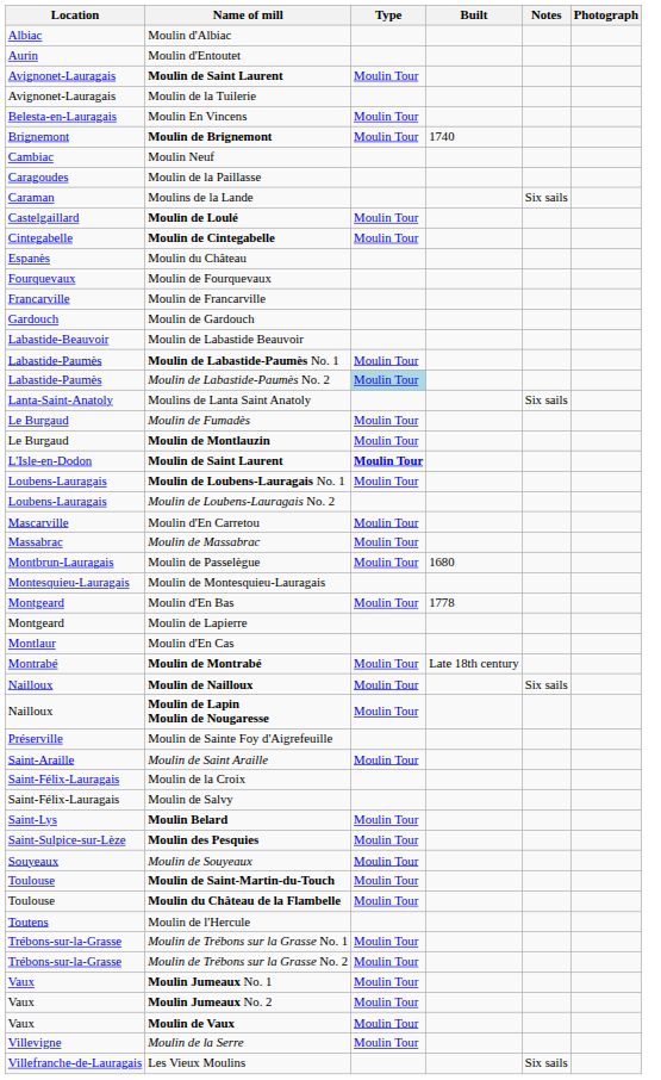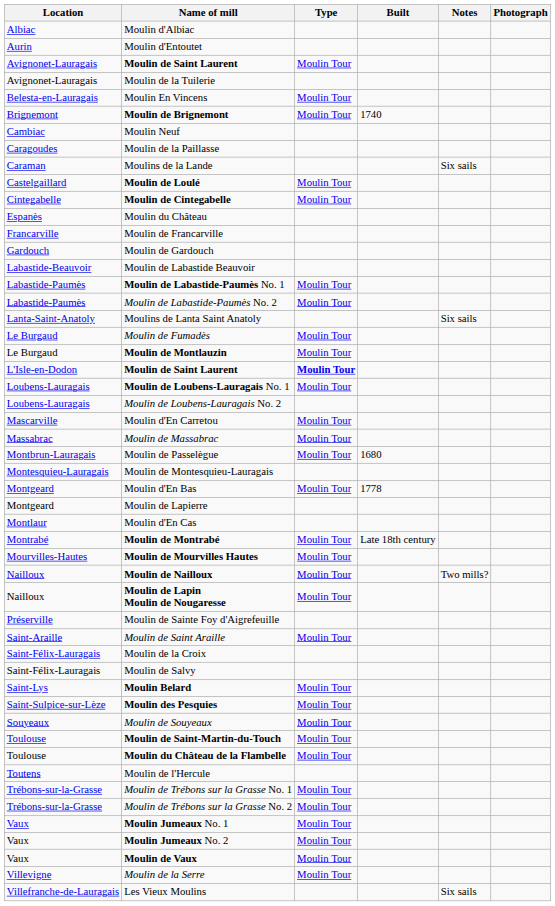 <table class="wikitable">
 <tr>
 <th>Location</th>
 <th>Name of mill</th>
 <th>Type</th>
 <th>Built</th>
 <th>Notes</th>
 <th>Photograph</th>
 </tr>
 <tr>
 <td><a href='#'>Albiac</a></td>
 <td>Moulin d'Albiac</td>
 <td></td>
 <td></td>
 <td></td>
 <td></td>
 </tr>
 <tr>
 <td><a href='#'>Aurin</a></td>
 <td>Moulin d'Entoutet</td>
 <td></td>
 <td></td>
 <td></td>
 <td></td>
 </tr>
 <tr>
 <td><a href='#'>Avignonet-Lauragais</a></td>
 <td><strong>Moulin de Saint Laurent</strong></td>
 <td><a href='#'>Moulin Tour</a></td>
 <td></td>
 <td> </td>
 <td></td>
 </tr>
 <tr>
 <td>Avignonet-Lauragais</td>
 <td>Moulin de la Tuilerie</td>
 <td></td>
 <td></td>
 <td></td>
 <td></td>
 </tr>
 <tr>
 <td><a href='#'>Belesta-en-Lauragais</a></td>
 <td>Moulin En Vincens</td>
 <td><a href='#'>Moulin Tour</a></td>
 <td></td>
 <td> </td>
 <td></td>
 </tr>
 <tr>
 <td><a href='#'>Brignemont</a></td>
 <td><strong>Moulin de Brignemont</strong></td>
 <td><a href='#'>Moulin Tour</a></td>
 <td>1740</td>
 <td> </td>
 <td></td>
 </tr>
 <tr>
 <td><a href='#'>Cambiac</a></td>
 <td>Moulin Neuf</td>
 <td></td>
 <td></td>
 <td></td>
 <td></td>
 </tr>
 <tr>
 <td><a href='#'>Caragoudes</a></td>
 <td>Moulin de la Paillasse</td>
 <td></td>
 <td></td>
 <td></td>
 <td></td>
 </tr>
 <tr>
 <td><a href='#'>Caraman</a></td>
 <td>Moulins de la Lande</td>
 <td></td>
 <td></td>
 <td>Six sails<br> </td>
 <td></td>
 </tr>
 <tr>
 <td><a href='#'>Castelgaillard</a></td>
 <td><strong>Moulin de Loulé</strong></td>
 <td><a href='#'>Moulin Tour</a></td>
 <td></td>
 <td> </td>
 <td></td>
 </tr>
 <tr>
 <td><a href='#'>Cintegabelle</a></td>
 <td><strong>Moulin de Cintegabelle</strong></td>
 <td><a href='#'>Moulin Tour</a></td>
 <td></td>
 <td> </td>
 <td></td>
 </tr>
 <tr>
 <td><a href='#'>Espanès</a></td>
 <td>Moulin du Château</td>
 <td></td>
 <td></td>
 <td></td>
 <td></td>
 </tr>
 <tr>
-<td><a href='#'>Fourquevaux</a></td>
-<td>Moulin de Fourquevaux</td>
-<td></td>
-<td></td>
-<td></td>
-<td></td>
-</tr>
-<tr>
 <td><a href='#'>Francarville</a></td>
 <td>Moulin de Francarville</td>
 <td></td>
 <td></td>
 <td></td>
 <td></td>
 </tr>
 <tr>
 <td><a href='#'>Gardouch</a></td>
 <td>Moulin de Gardouch</td>
 <td></td>
 <td></td>
 <td></td>
 <td></td>
 </tr>
 <tr>
 <td><a href='#'>Labastide-Beauvoir</a></td>
 <td>Moulin de Labastide Beauvoir</td>
 <td></td>
 <td></td>
 <td></td>
 <td></td>
 </tr>
 <tr>
 <td><a href='#'>Labastide-Paumès</a></td>
 <td><strong>Moulin de Labastide-Paumès</strong> No. 1</td>
 <td><a href='#'>Moulin Tour</a></td>
 <td></td>
 <td> </td>
 <td></td>
 </tr>
 <tr>
 <td><a href='#'>Labastide-Paumès</a></td>
 <td><em>Moulin de Labastide-Paumès</em> No. 2</td>
-<td style="background: lightblue;"><a href='#'>Moulin Tour</a></td>
+<td><a href='#'>Moulin Tour</a></td>
 <td></td>
 <td> </td>
 <td></td>
 </tr>
 <tr>
 <td><a href='#'>Lanta-Saint-Anatoly</a></td>
 <td>Moulins de Lanta Saint Anatoly</td>
 <td></td>
 <td></td>
 <td>Six sails<br> </td>
 <td></td>
 </tr>
 <tr>
 <td><a href='#'>Le Burgaud</a></td>
 <td><em>Moulin de Fumadès</em></td>
 <td><a href='#'>Moulin Tour</a></td>
 <td></td>
 <td> </td>
 <td></td>
 </tr>
 <tr>
 <td>Le Burgaud</td>
 <td><strong>Moulin de Montlauzin</strong></td>
 <td><a href='#'>Moulin Tour</a></td>
 <td></td>
 <td> </td>
 <td></td>
 </tr>
 <tr>
 <td><a href='#'>L'Isle-en-Dodon</a></td>
 <td><strong>Moulin de Saint Laurent</strong></td>
 <td><strong><a href='#'>Moulin Tour</a></strong></td>
 <td></td>
 <td> </td>
 <td></td>
 </tr>
 <tr>
 <td><a href='#'>Loubens-Lauragais</a></td>
 <td><strong>Moulin de Loubens-Lauragais</strong> No. 1</td>
 <td><a href='#'>Moulin Tour</a></td>
 <td></td>
 <td></td>
 <td></td>
 </tr>
 <tr>
 <td><a href='#'>Loubens-Lauragais</a></td>
 <td><em>Moulin de Loubens-Lauragais</em> No. 2</td>
 <td></td>
 <td></td>
 <td></td>
 <td></td>
 </tr>
 <tr>
 <td><a href='#'>Mascarville</a></td>
 <td>Moulin d'En Carretou</td>
 <td><a href='#'>Moulin Tour</a></td>
 <td></td>
 <td></td>
 <td></td>
 </tr>
 <tr>
 <td><a href='#'>Massabrac</a></td>
 <td><em>Moulin de Massabrac</em></td>
 <td><a href='#'>Moulin Tour</a></td>
 <td></td>
 <td> </td>
 <td></td>
 </tr>
 <tr>
 <td><a href='#'>Montbrun-Lauragais</a></td>
 <td>Moulin de Passelègue</td>
 <td><a href='#'>Moulin Tour</a></td>
 <td>1680</td>
 <td> </td>
 <td></td>
 </tr>
 <tr>
 <td><a href='#'>Montesquieu-Lauragais</a></td>
 <td>Moulin de Montesquieu-Lauragais</td>
 <td></td>
 <td></td>
 <td></td>
 <td></td>
 </tr>
 <tr>
 <td><a href='#'>Montgeard</a></td>
 <td>Moulin d'En Bas</td>
 <td><a href='#'>Moulin Tour</a></td>
 <td>1778</td>
 <td> </td>
 <td></td>
 </tr>
 <tr>
 <td>Montgeard</td>
 <td>Moulin de Lapierre</td>
 <td></td>
 <td></td>
 <td></td>
 <td></td>
 </tr>
 <tr>
 <td><a href='#'>Montlaur</a></td>
 <td>Moulin d'En Cas</td>
 <td></td>
 <td></td>
 <td></td>
 <td></td>
 </tr>
 <tr>
 <td><a href='#'>Montrabé</a></td>
 <td><strong>Moulin de Montrabé</strong></td>
 <td><a href='#'>Moulin Tour</a></td>
 <td>Late 18th century</td>
 <td> </td>
 <td></td>
 </tr>
 <tr>
+<td><a href='#'>Mourvilles-Hautes</a></td>
+<td><strong>Moulin de Mourvilles Hautes</strong></td>
+<td><a href='#'>Moulin Tour</a></td>
+<td></td>
+<td> </td>
+<td></td>
+</tr>
+<tr>
 <td><a href='#'>Nailloux</a></td>
 <td><strong>Moulin de Nailloux</strong></td>
 <td><a href='#'>Moulin Tour</a></td>
 <td></td>
-<td>Six sails<br> </td>
+<td>Two mills?</td>
 <td></td>
 </tr>
 <tr>
 <td>Nailloux</td>
 <td><strong>Moulin de Lapin<br>Moulin de Nougaresse</strong></td>
 <td><a href='#'>Moulin Tour</a></td>
 <td></td>
 <td> </td>
 <td></td>
 </tr>
 <tr>
 <td><a href='#'>Préserville</a></td>
 <td>Moulin de Sainte Foy d'Aigrefeuille</td>
 <td></td>
 <td></td>
 <td></td>
 <td></td>
 </tr>
 <tr>
 <td><a href='#'>Saint-Araille</a></td>
 <td><em>Moulin de Saint Araille</em></td>
 <td><a href='#'>Moulin Tour</a></td>
 <td></td>
 <td> </td>
 <td></td>
 </tr>
 <tr>
 <td><a href='#'>Saint-Félix-Lauragais</a></td>
 <td>Moulin de la Croix</td>
 <td></td>
 <td></td>
 <td></td>
 <td></td>
 </tr>
 <tr>
 <td>Saint-Félix-Lauragais</td>
 <td>Moulin de Salvy</td>
 <td></td>
 <td></td>
 <td></td>
 <td></td>
 </tr>
 <tr>
 <td><a href='#'>Saint-Lys</a></td>
 <td><strong>Moulin Belard</strong></td>
 <td><a href='#'>Moulin Tour</a></td>
 <td></td>
 <td> </td>
 <td></td>
 </tr>
 <tr>
 <td><a href='#'>Saint-Sulpice-sur-Lèze</a></td>
 <td><strong>Moulin des Pesquies</strong></td>
 <td><a href='#'>Moulin Tour</a></td>
 <td></td>
 <td> </td>
 <td></td>
 </tr>
 <tr>
 <td><a href='#'>Souyeaux</a></td>
 <td><em>Moulin de Souyeaux</em></td>
 <td><a href='#'>Moulin Tour</a></td>
 <td></td>
 <td> </td>
 <td></td>
 </tr>
 <tr>
 <td><a href='#'>Toulouse</a></td>
 <td><strong>Moulin de Saint-Martin-du-Touch</strong></td>
 <td><a href='#'>Moulin Tour</a></td>
 <td></td>
 <td></td>
 <td></td>
 </tr>
 <tr>
 <td>Toulouse</td>
 <td><strong>Moulin du Château de la Flambelle</strong></td>
 <td><a href='#'>Moulin Tour</a></td>
 <td></td>
 <td></td>
 <td></td>
 </tr>
 <tr>
 <td><a href='#'>Toutens</a></td>
 <td>Moulin de l'Hercule</td>
 <td></td>
 <td></td>
 <td></td>
 <td></td>
 </tr>
 <tr>
 <td><a href='#'>Trébons-sur-la-Grasse</a></td>
 <td><em>Moulin de Trébons sur la Grasse</em> No. 1</td>
 <td><a href='#'>Moulin Tour</a></td>
 <td></td>
 <td> </td>
 <td></td>
 </tr>
 <tr>
 <td><a href='#'>Trébons-sur-la-Grasse</a></td>
 <td><em>Moulin de Trébons sur la Grasse</em> No. 2</td>
 <td><a href='#'>Moulin Tour</a></td>
 <td></td>
 <td> </td>
 <td></td>
 </tr>
 <tr>
 <td><a href='#'>Vaux</a></td>
 <td><strong>Moulin Jumeaux</strong> No. 1</td>
 <td><a href='#'>Moulin Tour</a></td>
 <td></td>
 <td> </td>
 <td></td>
 </tr>
 <tr>
 <td Vaux, Haute-Garonne>Vaux</td>
 <td><strong>Moulin Jumeaux</strong> No. 2</td>
 <td><a href='#'>Moulin Tour</a></td>
 <td></td>
 <td> </td>
 <td></td>
 </tr>
 <tr>
 <td>Vaux</td>
 <td><strong>Moulin de Vaux</strong></td>
 <td><a href='#'>Moulin Tour</a></td>
 <td></td>
 <td> </td>
 <td></td>
 </tr>
 <tr>
 <td><a href='#'>Villevigne</a></td>
 <td><em>Moulin de la Serre</em></td>
 <td><a href='#'>Moulin Tour</a></td>
 <td></td>
 <td> </td>
 <td></td>
 </tr>
 <tr>
 <td><a href='#'>Villefranche-de-Lauragais</a></td>
 <td>Les Vieux Moulins</td>
 <td></td>
 <td></td>
 <td>Six sails<br> </td>
 <td></td>
 </tr>
 </table>
